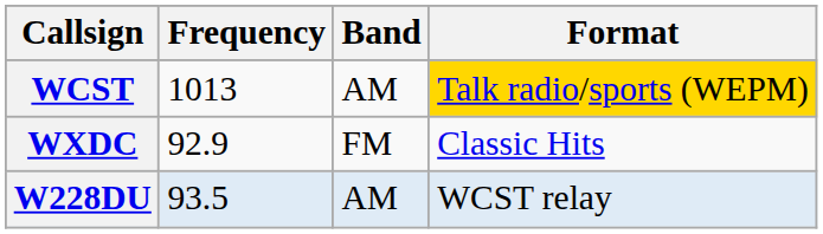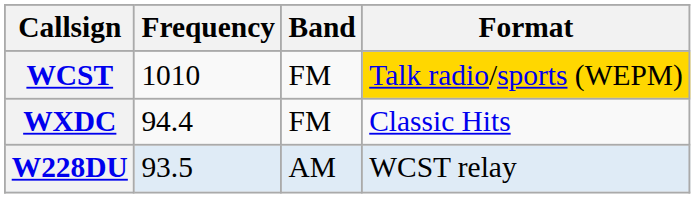 <table class="wikitable sortable">
 <tr>
 <th scope="col">Callsign</th>
 <th scope="col">Frequency</th>
 <th scope="col">Band</th>
 <th scope="col">Format</th>
 </tr>
 <tr>
 <th scope = "row"><a href='#'>WCST</a></th>
-<td>1013</td>
-<td>AM</td>
+<td>1010</td>
+<td>FM</td>
 <td style="background: gold;"><a href='#'>Talk radio</a>/<a href='#'>sports</a> (WEPM)</td>
 </tr>
 <tr>
 <th scope = "row"><a href='#'>WXDC</a></th>
-<td>92.9</td>
+<td>94.4</td>
 <td>FM</td>
 <td><a href='#'>Classic Hits</a></td>
 </tr>
 <tr style="background-color:#DFEBF6;">
 <th scope = "row"><a href='#'>W228DU</a></th>
 <td>93.5</td>
 <td>AM</td>
 <td>WCST relay</td>
 </tr>
 </table>
